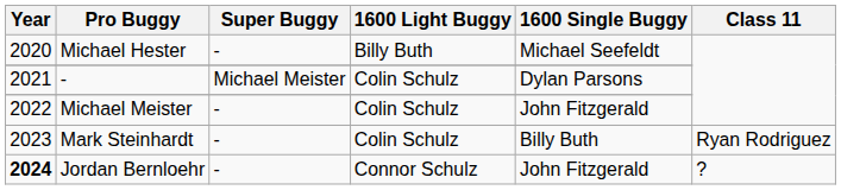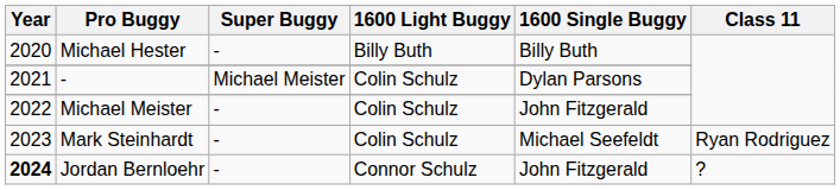 <table class="wikitable">
 <tr>
 <th>Year</th>
 <th>Pro Buggy</th>
 <th>Super Buggy</th>
 <th>1600 Light Buggy</th>
 <th>1600 Single Buggy</th>
 <th>Class 11</th>
 </tr>
 <tr>
 <td>2020</td>
 <td>Michael Hester</td>
 <td>-</td>
 <td>Billy Buth</td>
-<td>Michael Seefeldt</td>
+<td>Billy Buth</td>
 </tr>
 <tr>
 </tr>
 <tr>
 <td>2021</td>
 <td>-</td>
 <td>Michael Meister</td>
 <td>Colin Schulz</td>
 <td>Dylan Parsons</td>
 </tr>
 <tr>
 </tr>
 <tr>
 <td>2022</td>
 <td>Michael Meister</td>
 <td>-</td>
 <td>Colin Schulz</td>
 <td>John Fitzgerald</td>
 </tr>
 <tr>
 </tr>
 <tr>
 <td>2023</td>
 <td>Mark Steinhardt</td>
 <td>-</td>
 <td>Colin Schulz</td>
-<td>Billy Buth</td>
+<td>Michael Seefeldt</td>
 <td>Ryan Rodriguez</td>
 </tr>
 <tr>
 <td><strong>2024</strong></td>
 <td>Jordan Bernloehr</td>
 <td>-</td>
 <td>Connor Schulz</td>
 <td>John Fitzgerald</td>
 <td>?</td>
 </tr>
 </table>
